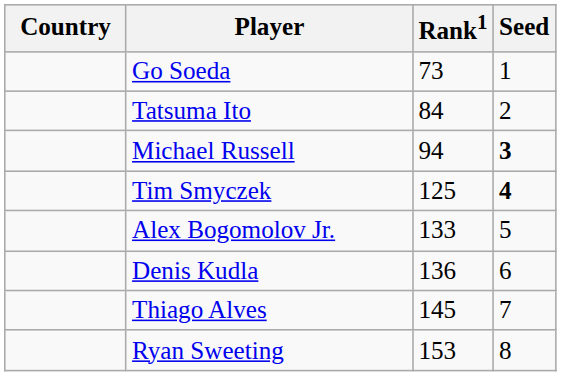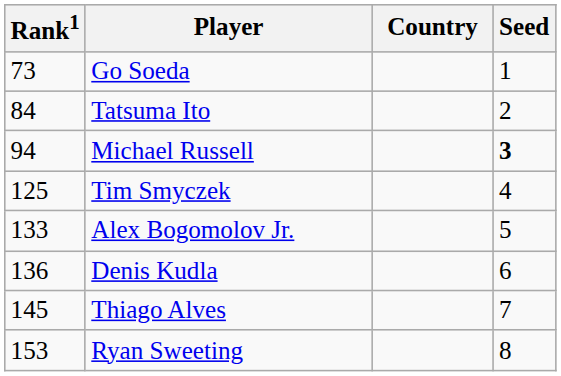 <table class="sortable wikitable">
 <tr>
+<th>Rank<sup>1</sup></th>
+<th width="175">Player</th>
 <th width="70">Country</th>
-<th width="175">Player</th>
-<th>Rank<sup>1</sup></th>
 <th>Seed</th>
 </tr>
 <tr>
+<td>73</td>
+<td><a href='#'>Go Soeda</a></td>
 <td></td>
-<td><a href='#'>Go Soeda</a></td>
-<td>73</td>
 <td>1</td>
 </tr>
 <tr>
+<td>84</td>
+<td><a href='#'>Tatsuma Ito</a></td>
 <td></td>
-<td><a href='#'>Tatsuma Ito</a></td>
-<td>84</td>
 <td>2</td>
 </tr>
 <tr>
+<td>94</td>
+<td><a href='#'>Michael Russell</a></td>
 <td></td>
-<td><a href='#'>Michael Russell</a></td>
-<td>94</td>
 <td><strong>3</strong></td>
 </tr>
 <tr>
+<td>125</td>
+<td><a href='#'>Tim Smyczek</a></td>
 <td></td>
-<td><a href='#'>Tim Smyczek</a></td>
-<td>125</td>
-<td><strong>4</strong></td>
+<td>4</td>
 </tr>
 <tr>
+<td>133</td>
+<td><a href='#'>Alex Bogomolov Jr.</a></td>
 <td></td>
-<td><a href='#'>Alex Bogomolov Jr.</a></td>
-<td>133</td>
 <td>5</td>
 </tr>
 <tr>
+<td>136</td>
+<td><a href='#'>Denis Kudla</a></td>
 <td></td>
-<td><a href='#'>Denis Kudla</a></td>
-<td>136</td>
 <td>6</td>
 </tr>
 <tr>
+<td>145</td>
+<td><a href='#'>Thiago Alves</a></td>
 <td></td>
-<td><a href='#'>Thiago Alves</a></td>
-<td>145</td>
 <td>7</td>
 </tr>
 <tr>
+<td>153</td>
+<td><a href='#'>Ryan Sweeting</a></td>
 <td></td>
-<td><a href='#'>Ryan Sweeting</a></td>
-<td>153</td>
 <td>8</td>
 </tr>
 </table>
